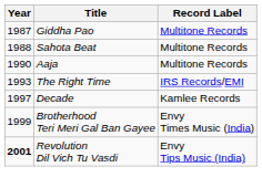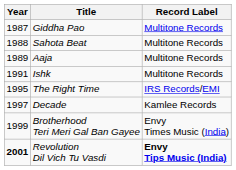 <table class="wikitable">
 <tr>
 <th>Year</th>
 <th>Title</th>
 <th>Record Label</th>
 </tr>
 <tr>
 <td>1987</td>
 <td><em>Giddha Pao</em></td>
 <td><a href='#'>Multitone Records</a></td>
 </tr>
 <tr>
 <td>1988</td>
 <td><em>Sahota Beat</em></td>
 <td>Multitone Records</td>
 </tr>
 <tr>
-<td>1990</td>
+<td>1989</td>
 <td><em>Aaja</em></td>
 <td>Multitone Records</td>
 </tr>
 <tr>
-<td>1993</td>
+<td>1991</td>
+<td><em>Ishk</em></td>
+<td>Multitone Records</td>
+</tr>
+<tr>
+<td>1995</td>
 <td><em>The Right Time</em></td>
 <td><a href='#'>IRS Records</a>/<a href='#'>EMI</a></td>
 </tr>
 <tr>
 <td>1997</td>
 <td><em>Decade</em></td>
 <td>Kamlee Records</td>
 </tr>
 <tr>
 <td>1999</td>
 <td><em>Brotherhood</em><br><em>Teri Meri Gal Ban Gayee</em></td>
 <td>Envy<br>Times Music (<a href='#'>India</a>)</td>
 </tr>
 <tr>
 <td><strong>2001</strong></td>
 <td><em>Revolution</em><br><em>Dil Vich Tu Vasdi</em></td>
-<td>Envy<br><a href='#'>Tips Music (India)</a></td>
+<td><strong>Envy<br><a href='#'>Tips Music (India)</a></strong></td>
 </tr>
 </table>
